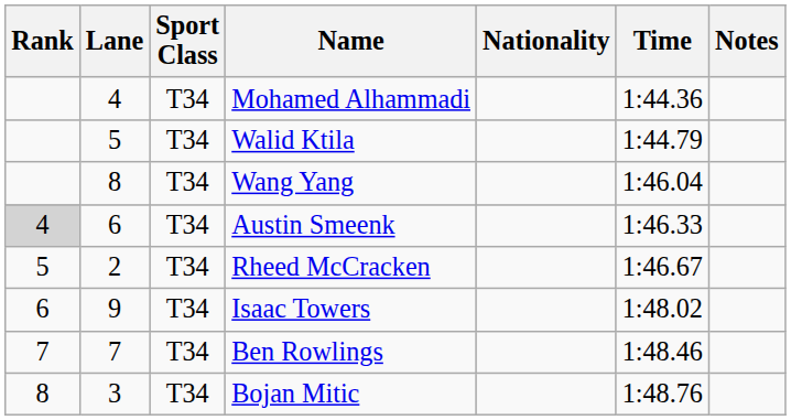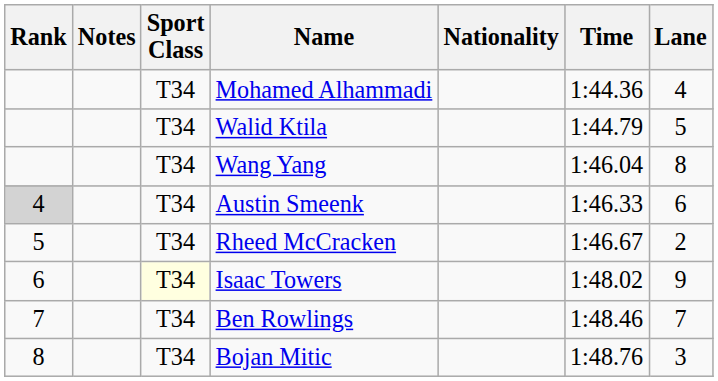 <table class="wikitable sortable" style="text-align:center">
 <tr>
 <th>Rank</th>
-<th>Lane</th>
+<th>Notes</th>
 <th>Sport<br>Class</th>
 <th>Name</th>
 <th>Nationality</th>
 <th>Time</th>
-<th>Notes</th>
+<th>Lane</th>
 </tr>
 <tr>
 <td></td>
-<td>4</td>
+<td></td>
 <td>T34</td>
 <td align="left"><a href='#'>Mohamed Alhammadi</a></td>
 <td align="left"></td>
 <td>1:44.36</td>
-<td></td>
+<td>4</td>
 </tr>
 <tr>
 <td></td>
-<td>5</td>
+<td></td>
 <td>T34</td>
 <td align="left"><a href='#'>Walid Ktila</a></td>
 <td align="left"></td>
 <td>1:44.79</td>
-<td></td>
+<td>5</td>
 </tr>
 <tr>
 <td></td>
-<td>8</td>
+<td></td>
 <td>T34</td>
 <td align="left"><a href='#'>Wang Yang</a></td>
 <td align="left"></td>
 <td>1:46.04</td>
-<td></td>
+<td>8</td>
 </tr>
 <tr>
 <td style="background: lightgrey;">4</td>
-<td>6</td>
+<td></td>
 <td>T34</td>
 <td align="left"><a href='#'>Austin Smeenk</a></td>
 <td align="left"></td>
 <td>1:46.33</td>
-<td></td>
+<td>6</td>
 </tr>
 <tr>
 <td>5</td>
-<td>2</td>
+<td></td>
 <td>T34</td>
 <td align="left"><a href='#'>Rheed McCracken</a></td>
 <td align="left"></td>
 <td>1:46.67</td>
-<td></td>
+<td>2</td>
 </tr>
 <tr>
 <td>6</td>
-<td>9</td>
-<td>T34</td>
+<td></td>
+<td style="background: lightyellow;">T34</td>
 <td align="left"><a href='#'>Isaac Towers</a></td>
 <td align="left"></td>
 <td>1:48.02</td>
-<td></td>
+<td>9</td>
 </tr>
 <tr>
 <td>7</td>
-<td>7</td>
+<td></td>
 <td>T34</td>
 <td align="left"><a href='#'>Ben Rowlings</a></td>
 <td align="left"></td>
 <td>1:48.46</td>
-<td></td>
+<td>7</td>
 </tr>
 <tr>
 <td>8</td>
-<td>3</td>
+<td></td>
 <td>T34</td>
 <td align="left"><a href='#'>Bojan Mitic</a></td>
 <td align="left"></td>
 <td>1:48.76</td>
-<td></td>
+<td>3</td>
 </tr>
 </table>
